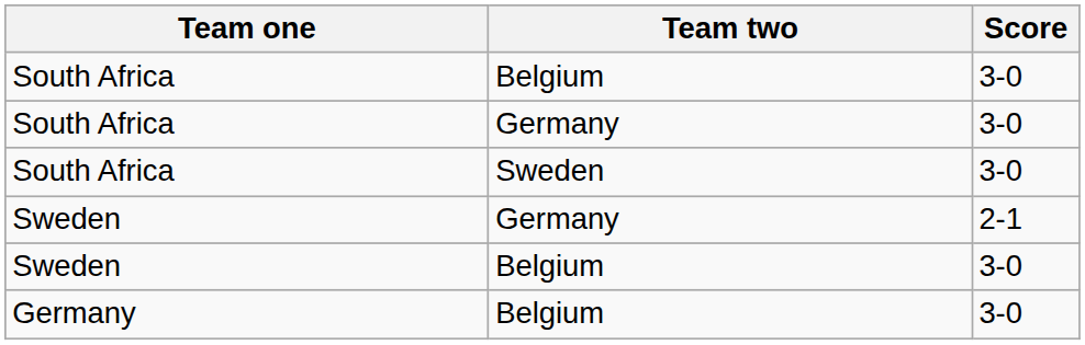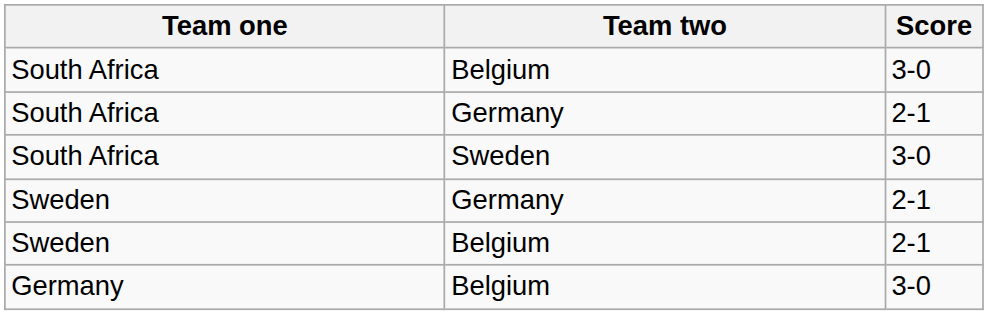 <table class="wikitable">
 <tr>
 <th width=250>Team one</th>
 <th width=250>Team two</th>
 <th width=50>Score</th>
 </tr>
 <tr>
 <td> South Africa</td>
 <td> Belgium</td>
 <td>3-0</td>
 </tr>
 <tr>
 <td> South Africa</td>
 <td> Germany</td>
-<td>3-0</td>
+<td>2-1</td>
 </tr>
 <tr>
 <td> South Africa</td>
 <td> Sweden</td>
 <td>3-0</td>
 </tr>
 <tr>
 <td> Sweden</td>
 <td> Germany</td>
 <td>2-1</td>
 </tr>
 <tr>
 <td> Sweden</td>
 <td> Belgium</td>
-<td>3-0</td>
+<td>2-1</td>
 </tr>
 <tr>
 <td> Germany</td>
 <td> Belgium</td>
 <td>3-0</td>
 </tr>
 </table>
